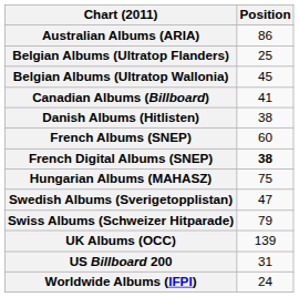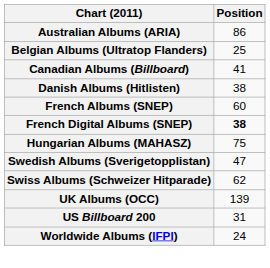 <table class="wikitable sortable plainrowheaders" style="text-align:center">
 <tr>
 <th scope="col">Chart (2011)</th>
 <th scope="col">Position</th>
 </tr>
 <tr>
 <th scope="row">Australian Albums (ARIA)</th>
 <td>86</td>
 </tr>
 <tr>
 <th scope="row">Belgian Albums (Ultratop Flanders)</th>
 <td>25</td>
-</tr>
-<tr>
-<th scope="row">Belgian Albums (Ultratop Wallonia)</th>
-<td>45</td>
 </tr>
 <tr>
 <th scope="row">Canadian Albums (<em>Billboard</em>)</th>
 <td>41</td>
 </tr>
 <tr>
 <th scope="row">Danish Albums (Hitlisten)</th>
 <td>38</td>
 </tr>
 <tr>
 <th scope="row">French Albums (SNEP)</th>
 <td>60</td>
 </tr>
 <tr>
 <th scope="row">French Digital Albums (SNEP)</th>
 <td><strong>38</strong></td>
 </tr>
 <tr>
 <th scope="row">Hungarian Albums (MAHASZ)</th>
 <td>75</td>
 </tr>
 <tr>
 <th scope="row">Swedish Albums (Sverigetopplistan)</th>
 <td>47</td>
 </tr>
 <tr>
 <th scope="row">Swiss Albums (Schweizer Hitparade)</th>
-<td>79</td>
+<td>62</td>
 </tr>
 <tr>
 <th scope="row">UK Albums (OCC)</th>
 <td>139</td>
 </tr>
 <tr>
 <th scope="row">US <em>Billboard</em> 200</th>
 <td>31</td>
 </tr>
 <tr>
 <th scope="row">Worldwide Albums (<a href='#'>IFPI</a>)</th>
 <td>24</td>
 </tr>
 </table>
